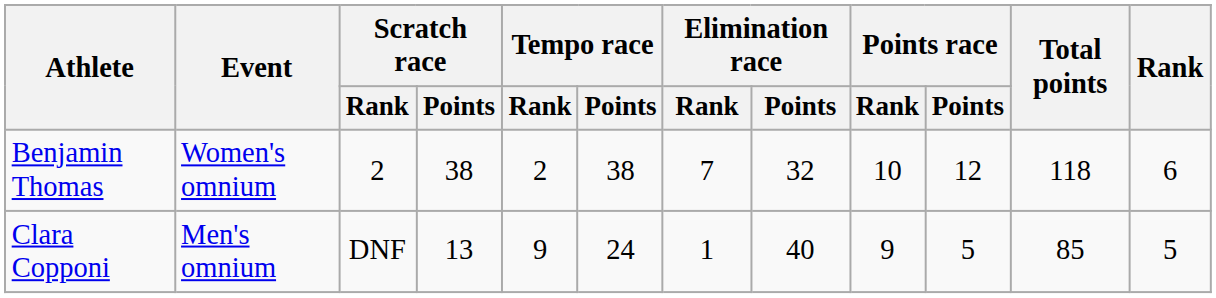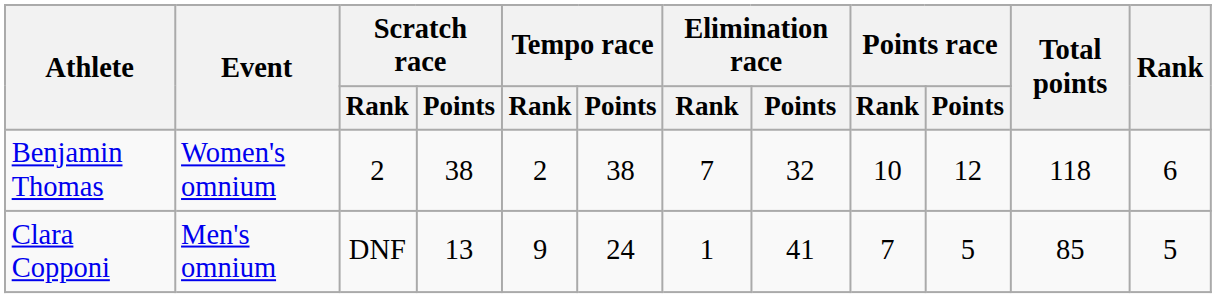 <table class="wikitable" style="font-size:90%">
 <tr>
 <th rowspan="2">Athlete</th>
 <th rowspan="2">Event</th>
 <th colspan=2>Scratch race</th>
 <th colspan=2>Tempo race</th>
 <th colspan=2>Elimination race</th>
 <th colspan=2>Points race</th>
 <th rowspan=2>Total points</th>
 <th rowspan=2>Rank</th>
 </tr>
 <tr style="font-size:95%">
 <th>Rank</th>
 <th>Points</th>
 <th>Rank</th>
 <th>Points</th>
 <th>Rank</th>
 <th>Points</th>
 <th>Rank</th>
 <th>Points</th>
 </tr>
 <tr align=center>
 <td align=left><a href='#'>Benjamin Thomas</a></td>
 <td align=left><a href='#'>Women's omnium</a></td>
 <td>2</td>
 <td>38</td>
 <td>2</td>
 <td>38</td>
 <td>7</td>
 <td>32</td>
 <td>10</td>
 <td>12</td>
 <td>118</td>
 <td>6</td>
 </tr>
 <tr align=center>
 <td align=left><a href='#'>Clara Copponi</a></td>
 <td align=left><a href='#'>Men's omnium</a></td>
 <td>DNF</td>
 <td>13</td>
 <td>9</td>
 <td>24</td>
 <td>1</td>
-<td>40</td>
-<td>9</td>
+<td>41</td>
+<td>7</td>
 <td>5</td>
 <td>85</td>
 <td>5</td>
 </tr>
 </table>
